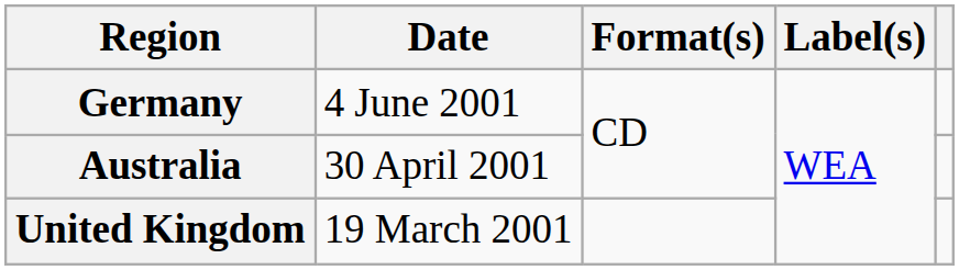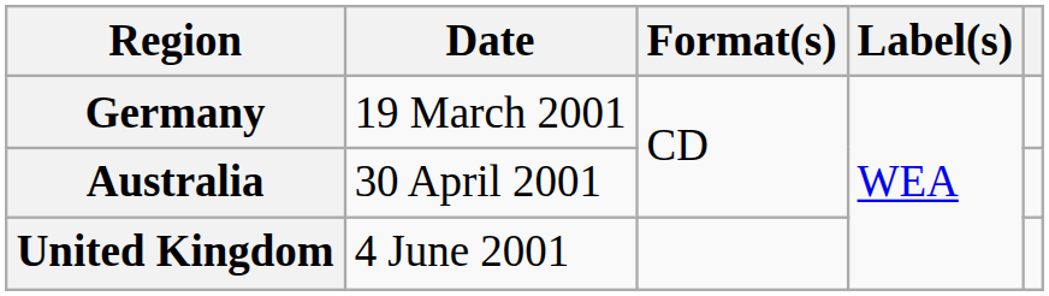 <table class="wikitable plainrowheaders">
 <tr>
 <th scope="col">Region</th>
 <th scope="col">Date</th>
 <th scope="col">Format(s)</th>
 <th scope="col">Label(s)</th>
 <th scope="col"></th>
 </tr>
 <tr>
 <th scope="row">Germany</th>
-<td>4 June 2001</td>
+<td>19 March 2001</td>
 <td rowspan="2">CD</td>
 <td rowspan="3"><a href='#'>WEA</a></td>
 <td></td>
 </tr>
 <tr>
 <th scope="row">Australia</th>
 <td>30 April 2001</td>
 <td></td>
 </tr>
 <tr>
 <th scope="row">United Kingdom</th>
-<td>19 March 2001</td>
+<td>4 June 2001</td>
 <td></td>
 <td></td>
 </tr>
 </table>
